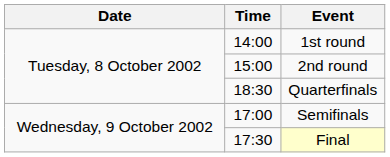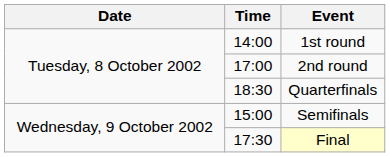 <table class = "wikitable" style="text-align:center;">
 <tr>
 <th width=220>Date</th>
 <th width=50>Time</th>
 <th width=100>Event</th>
 </tr>
 <tr>
 <td rowspan=3>Tuesday, 8 October 2002</td>
 <td>14:00</td>
 <td>1st round</td>
 </tr>
 <tr>
-<td>15:00</td>
+<td>17:00</td>
 <td>2nd round</td>
 </tr>
 <tr>
 <td>18:30</td>
 <td>Quarterfinals</td>
 </tr>
 <tr>
 <td rowspan=2>Wednesday, 9 October 2002</td>
-<td>17:00</td>
+<td>15:00</td>
 <td>Semifinals</td>
 </tr>
 <tr>
 <td>17:30</td>
 <td bgcolor=ffffcc>Final</td>
 </tr>
 </table>
